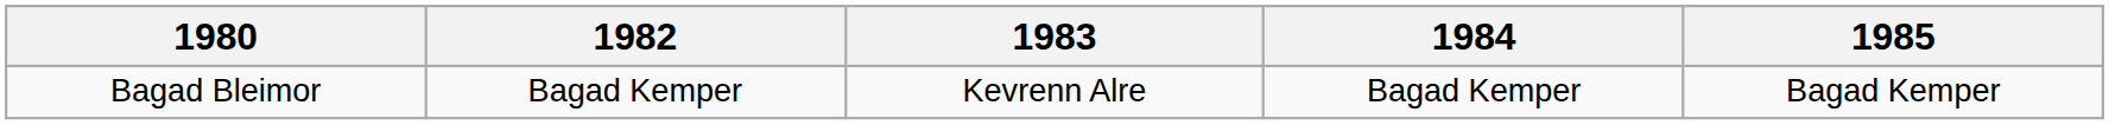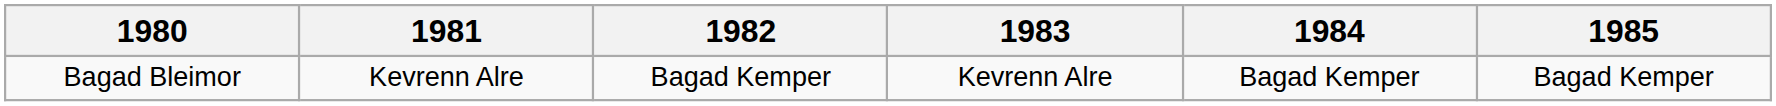 <table class="wikitable centre" width="800px" style="text-align:center;font-size:0.9em;table-layout:fixed;">
 <tr>
 <th scope="col">1980</th>
+<th scope="col">1981</th>
 <th scope="col">1982</th>
 <th scope="col">1983</th>
 <th scope="col">1984</th>
 <th scope="col">1985</th>
 </tr>
 <tr style="font-size:0.85em;">
 <td>Bagad Bleimor</td>
+<td>Kevrenn Alre</td>
 <td>Bagad Kemper</td>
 <td>Kevrenn Alre</td>
 <td>Bagad Kemper</td>
 <td>Bagad Kemper</td>
 </tr>
 </table>
